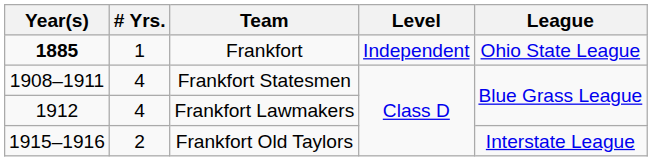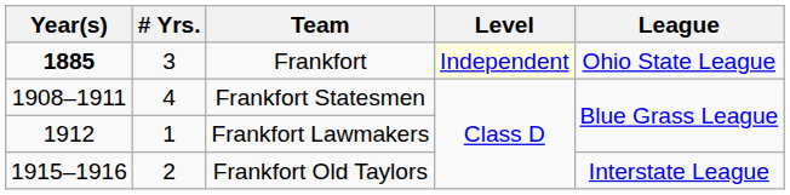 <table class="wikitable" style="text-align:center; font-size: 95%;">
 <tr>
 <th>Year(s)</th>
 <th># Yrs.</th>
 <th>Team</th>
 <th>Level</th>
 <th>League</th>
 </tr>
 <tr>
 <td><strong>1885</strong></td>
-<td>1</td>
+<td>3</td>
 <td>Frankfort</td>
-<td><a href='#'>Independent</a></td>
+<td style="background: lightyellow;"><a href='#'>Independent</a></td>
 <td><a href='#'>Ohio State League</a></td>
 </tr>
 <tr>
 <td>1908–1911</td>
 <td>4</td>
 <td>Frankfort Statesmen</td>
 <td rowspan=3><a href='#'>Class D</a></td>
 <td rowspan=2><a href='#'>Blue Grass League</a></td>
 </tr>
 <tr>
 <td>1912</td>
-<td>4</td>
+<td>1</td>
 <td>Frankfort Lawmakers</td>
 </tr>
 <tr>
 <td>1915–1916</td>
 <td>2</td>
 <td>Frankfort Old Taylors</td>
 <td><a href='#'>Interstate League</a></td>
 </tr>
 </table>
